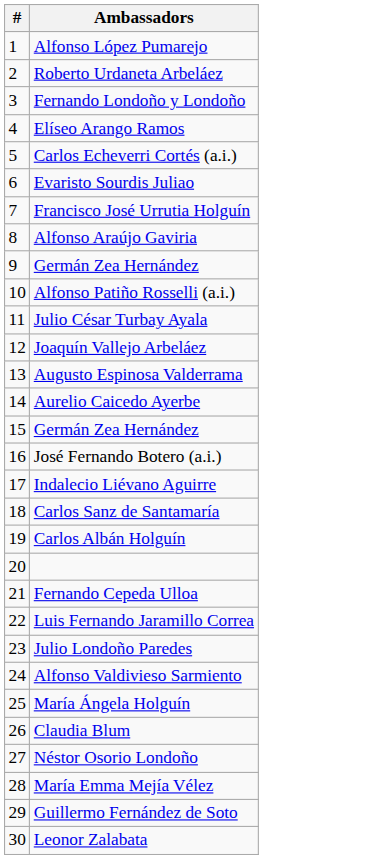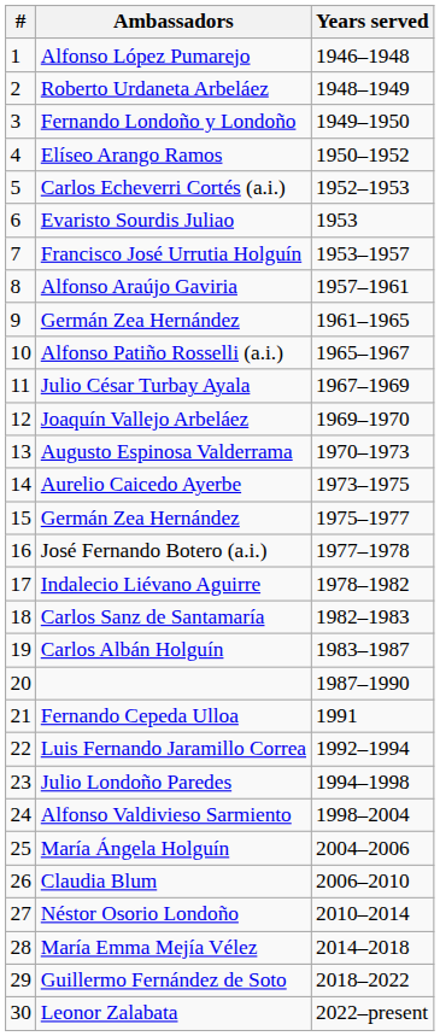 <table class=wikitable>
 <tr>
 <th>#</th>
 <th>Ambassadors</th>
+<th>Years served</th>
 </tr>
 <tr>
 <td>1</td>
 <td><a href='#'>Alfonso López Pumarejo</a></td>
+<td>1946–1948</td>
 </tr>
 <tr>
 <td>2</td>
 <td><a href='#'>Roberto Urdaneta Arbeláez</a></td>
+<td>1948–1949</td>
 </tr>
 <tr>
 <td>3</td>
 <td><a href='#'>Fernando Londoño y Londoño</a></td>
+<td>1949–1950</td>
 </tr>
 <tr>
 <td>4</td>
 <td><a href='#'>Elíseo Arango Ramos</a></td>
+<td>1950–1952</td>
 </tr>
 <tr>
 <td>5</td>
 <td><a href='#'>Carlos Echeverri Cortés</a> (a.i.)</td>
+<td>1952–1953</td>
 </tr>
 <tr>
 <td>6</td>
 <td><a href='#'>Evaristo Sourdis Juliao</a></td>
+<td>1953</td>
 </tr>
 <tr>
 <td>7</td>
 <td><a href='#'>Francisco José Urrutia Holguín</a></td>
+<td>1953–1957</td>
 </tr>
 <tr>
 <td>8</td>
 <td><a href='#'>Alfonso Araújo Gaviria</a></td>
+<td>1957–1961</td>
 </tr>
 <tr>
 <td>9</td>
 <td><a href='#'>Germán Zea Hernández</a></td>
+<td>1961–1965</td>
 </tr>
 <tr>
 <td>10</td>
 <td><a href='#'>Alfonso Patiño Rosselli</a> (a.i.)</td>
+<td>1965–1967</td>
 </tr>
 <tr>
 <td>11</td>
 <td><a href='#'>Julio César Turbay Ayala</a></td>
+<td>1967–1969</td>
 </tr>
 <tr>
 <td>12</td>
 <td><a href='#'>Joaquín Vallejo Arbeláez</a></td>
+<td>1969–1970</td>
 </tr>
 <tr>
 <td>13</td>
 <td><a href='#'>Augusto Espinosa Valderrama</a></td>
+<td>1970–1973</td>
 </tr>
 <tr>
 <td>14</td>
 <td><a href='#'>Aurelio Caicedo Ayerbe</a></td>
+<td>1973–1975</td>
 </tr>
 <tr>
 <td>15</td>
 <td><a href='#'>Germán Zea Hernández</a></td>
+<td>1975–1977</td>
 </tr>
 <tr>
 <td>16</td>
 <td>José Fernando Botero (a.i.)</td>
+<td>1977–1978</td>
 </tr>
 <tr>
 <td>17</td>
 <td><a href='#'>Indalecio Liévano Aguirre</a></td>
+<td>1978–1982</td>
 </tr>
 <tr>
 <td>18</td>
 <td><a href='#'>Carlos Sanz de Santamaría</a></td>
+<td>1982–1983</td>
 </tr>
 <tr>
 <td>19</td>
 <td><a href='#'>Carlos Albán Holguín</a></td>
+<td>1983–1987</td>
 </tr>
 <tr>
 <td>20</td>
 <td></td>
+<td>1987–1990</td>
 </tr>
 <tr>
 <td>21</td>
 <td><a href='#'>Fernando Cepeda Ulloa</a></td>
+<td>1991</td>
 </tr>
 <tr>
 <td>22</td>
 <td><a href='#'>Luis Fernando Jaramillo Correa</a></td>
+<td>1992–1994</td>
 </tr>
 <tr>
 <td>23</td>
 <td><a href='#'>Julio Londoño Paredes</a></td>
+<td>1994–1998</td>
 </tr>
 <tr>
 <td>24</td>
 <td><a href='#'>Alfonso Valdivieso Sarmiento</a></td>
+<td>1998–2004</td>
 </tr>
 <tr>
 <td>25</td>
 <td><a href='#'>María Ángela Holguín</a></td>
+<td>2004–2006</td>
 </tr>
 <tr>
 <td>26</td>
 <td><a href='#'>Claudia Blum</a></td>
+<td>2006–2010</td>
 </tr>
 <tr>
 <td>27</td>
 <td><a href='#'>Néstor Osorio Londoño</a></td>
+<td>2010–2014</td>
 </tr>
 <tr>
 <td>28</td>
 <td><a href='#'>María Emma Mejía Vélez</a></td>
+<td>2014–2018</td>
 </tr>
 <tr>
 <td>29</td>
 <td><a href='#'>Guillermo Fernández de Soto</a></td>
+<td>2018–2022</td>
 </tr>
 <tr>
 <td>30</td>
 <td><a href='#'>Leonor Zalabata</a></td>
+<td>2022–present</td>
 </tr>
 </table>
